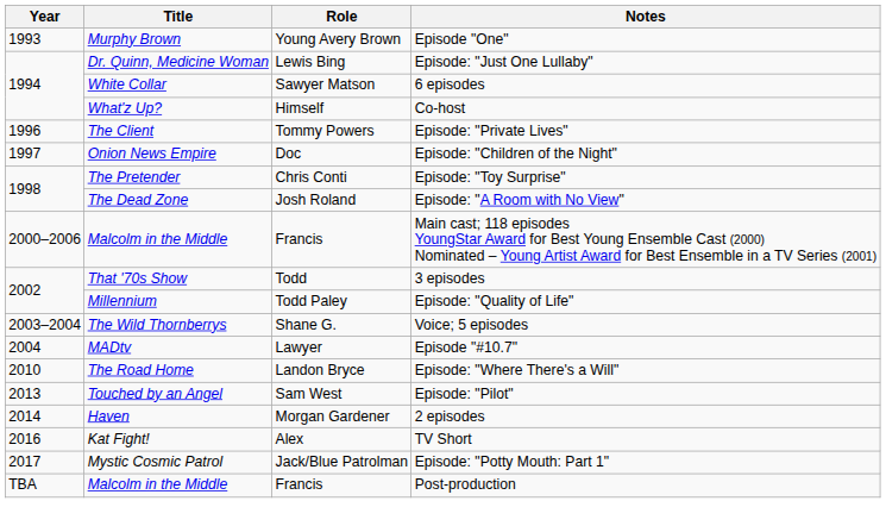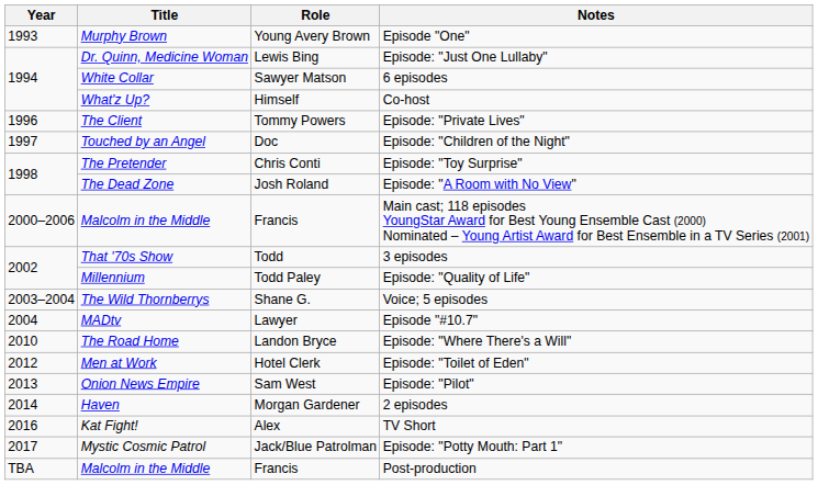 <table class="wikitable sortable">
 <tr>
 <th>Year</th>
 <th>Title</th>
 <th>Role</th>
 <th class="unsortable">Notes</th>
 </tr>
 <tr>
 <td>1993</td>
 <td><em><a href='#'>Murphy Brown</a></em></td>
 <td>Young Avery Brown</td>
 <td>Episode "One"</td>
 </tr>
 <tr>
 <td rowspan="3">1994</td>
 <td><em><a href='#'>Dr. Quinn, Medicine Woman</a></em></td>
 <td>Lewis Bing</td>
 <td>Episode: "Just One Lullaby"</td>
 </tr>
 <tr>
 <td><em><a href='#'>White Collar</a></em></td>
 <td>Sawyer Matson</td>
 <td>6 episodes</td>
 </tr>
 <tr>
 <td><em><a href='#'>What'z Up?</a></em></td>
 <td>Himself</td>
 <td>Co-host</td>
 </tr>
 <tr>
 <td>1996</td>
 <td><em><a href='#'>The Client</a></em></td>
 <td>Tommy Powers</td>
 <td>Episode: "Private Lives"</td>
 </tr>
 <tr>
 <td>1997</td>
-<td><em><a href='#'>Onion News Empire</a></em></td>
+<td><em><a href='#'>Touched by an Angel</a></em></td>
 <td>Doc</td>
 <td>Episode: "Children of the Night"</td>
 </tr>
 <tr>
 <td rowspan="2">1998</td>
 <td><em><a href='#'>The Pretender</a></em></td>
 <td>Chris Conti</td>
 <td>Episode: "Toy Surprise"</td>
 </tr>
 <tr>
 <td><em><a href='#'>The Dead Zone</a></em></td>
 <td>Josh Roland</td>
 <td>Episode: "<a href='#'>A Room with No View</a>"</td>
 </tr>
 <tr>
 <td>2000–2006</td>
 <td><em><a href='#'>Malcolm in the Middle</a></em></td>
 <td>Francis</td>
 <td>Main cast; 118 episodes<br><a href='#'>YoungStar Award</a> for Best Young Ensemble Cast <small>(2000)</small><br>Nominated – <a href='#'>Young Artist Award</a> for Best Ensemble in a TV Series <small>(2001)</small></td>
 </tr>
 <tr>
 <td rowspan="2">2002</td>
 <td><em><a href='#'>That '70s Show</a></em></td>
 <td>Todd</td>
 <td>3 episodes</td>
 </tr>
 <tr>
 <td><em><a href='#'>Millennium</a></em></td>
 <td>Todd Paley</td>
 <td>Episode: "Quality of Life"</td>
 </tr>
 <tr>
 <td>2003–2004</td>
 <td><em><a href='#'>The Wild Thornberrys</a></em></td>
 <td>Shane G.</td>
 <td>Voice; 5 episodes</td>
 </tr>
 <tr>
 <td>2004</td>
 <td><em><a href='#'>MADtv</a></em></td>
 <td>Lawyer</td>
 <td>Episode "#10.7"</td>
 </tr>
 <tr>
 <td>2010</td>
 <td><em><a href='#'>The Road Home</a></em></td>
 <td>Landon Bryce</td>
 <td>Episode: "Where There's a Will"</td>
 </tr>
 <tr>
+<td>2012</td>
+<td><em><a href='#'>Men at Work</a></em></td>
+<td>Hotel Clerk</td>
+<td>Episode: "Toilet of Eden"</td>
+</tr>
+<tr>
 <td>2013</td>
-<td><em><a href='#'>Touched by an Angel</a></em></td>
+<td><em><a href='#'>Onion News Empire</a></em></td>
 <td>Sam West</td>
 <td>Episode: "Pilot"</td>
 </tr>
 <tr>
 <td>2014</td>
 <td><em><a href='#'>Haven</a></em></td>
 <td>Morgan Gardener</td>
 <td>2 episodes</td>
 </tr>
 <tr>
 <td>2016</td>
 <td><em>Kat Fight!</em></td>
 <td>Alex</td>
 <td>TV Short</td>
 </tr>
 <tr>
 <td>2017</td>
 <td><em>Mystic Cosmic Patrol</em></td>
 <td>Jack/Blue Patrolman</td>
 <td>Episode: "Potty Mouth: Part 1"</td>
 </tr>
 <tr>
 <td>TBA</td>
 <td><em><a href='#'>Malcolm in the Middle</a></em></td>
 <td>Francis</td>
 <td>Post-production</td>
 </tr>
 </table>
